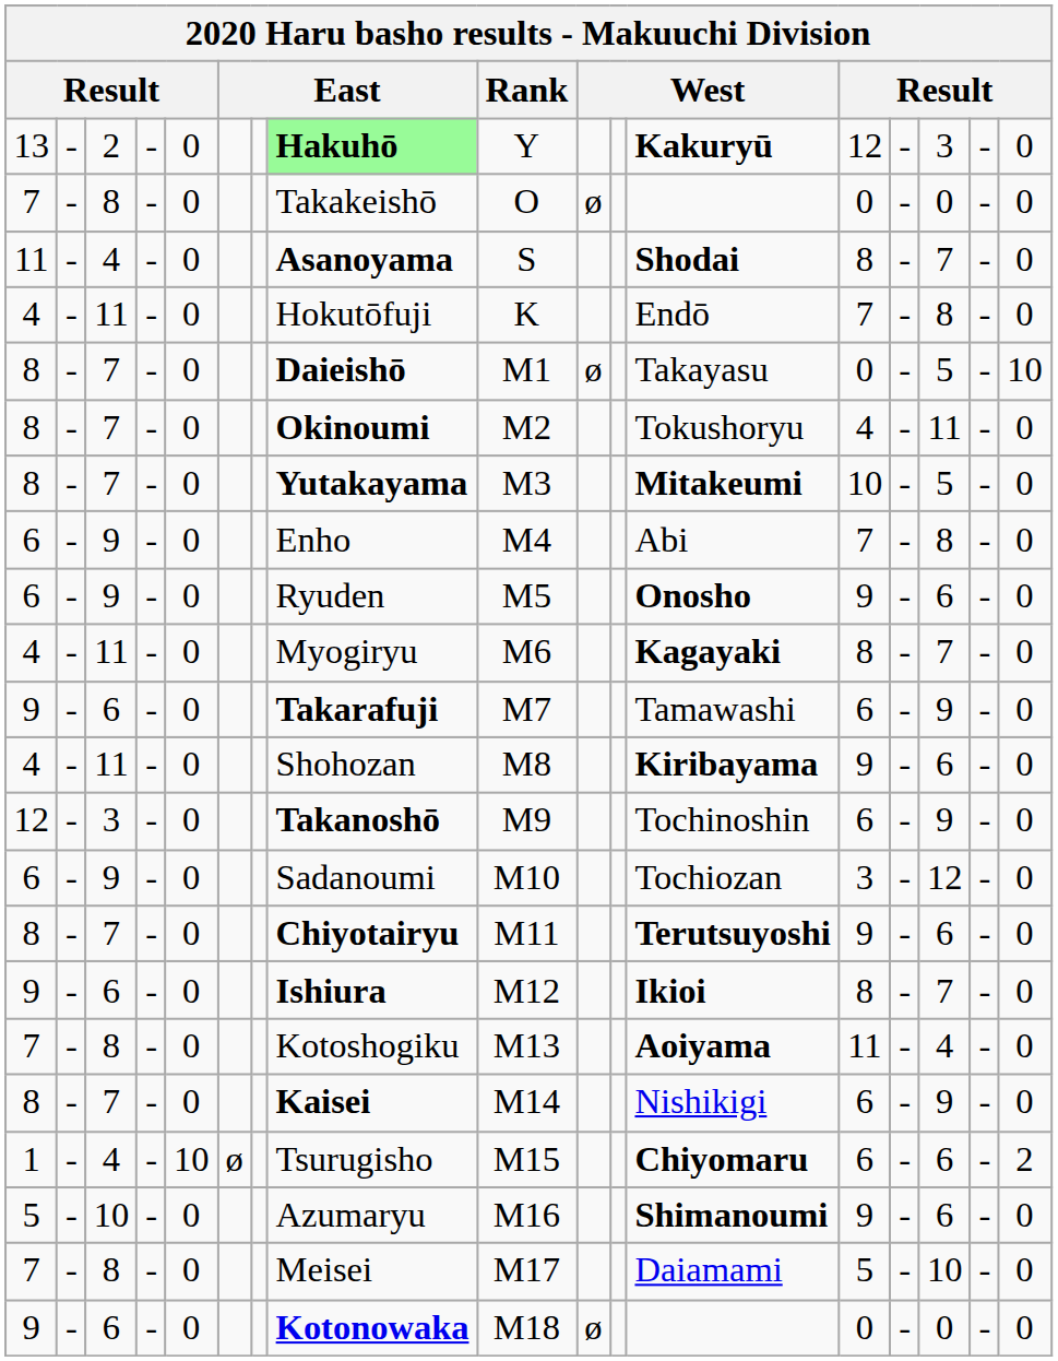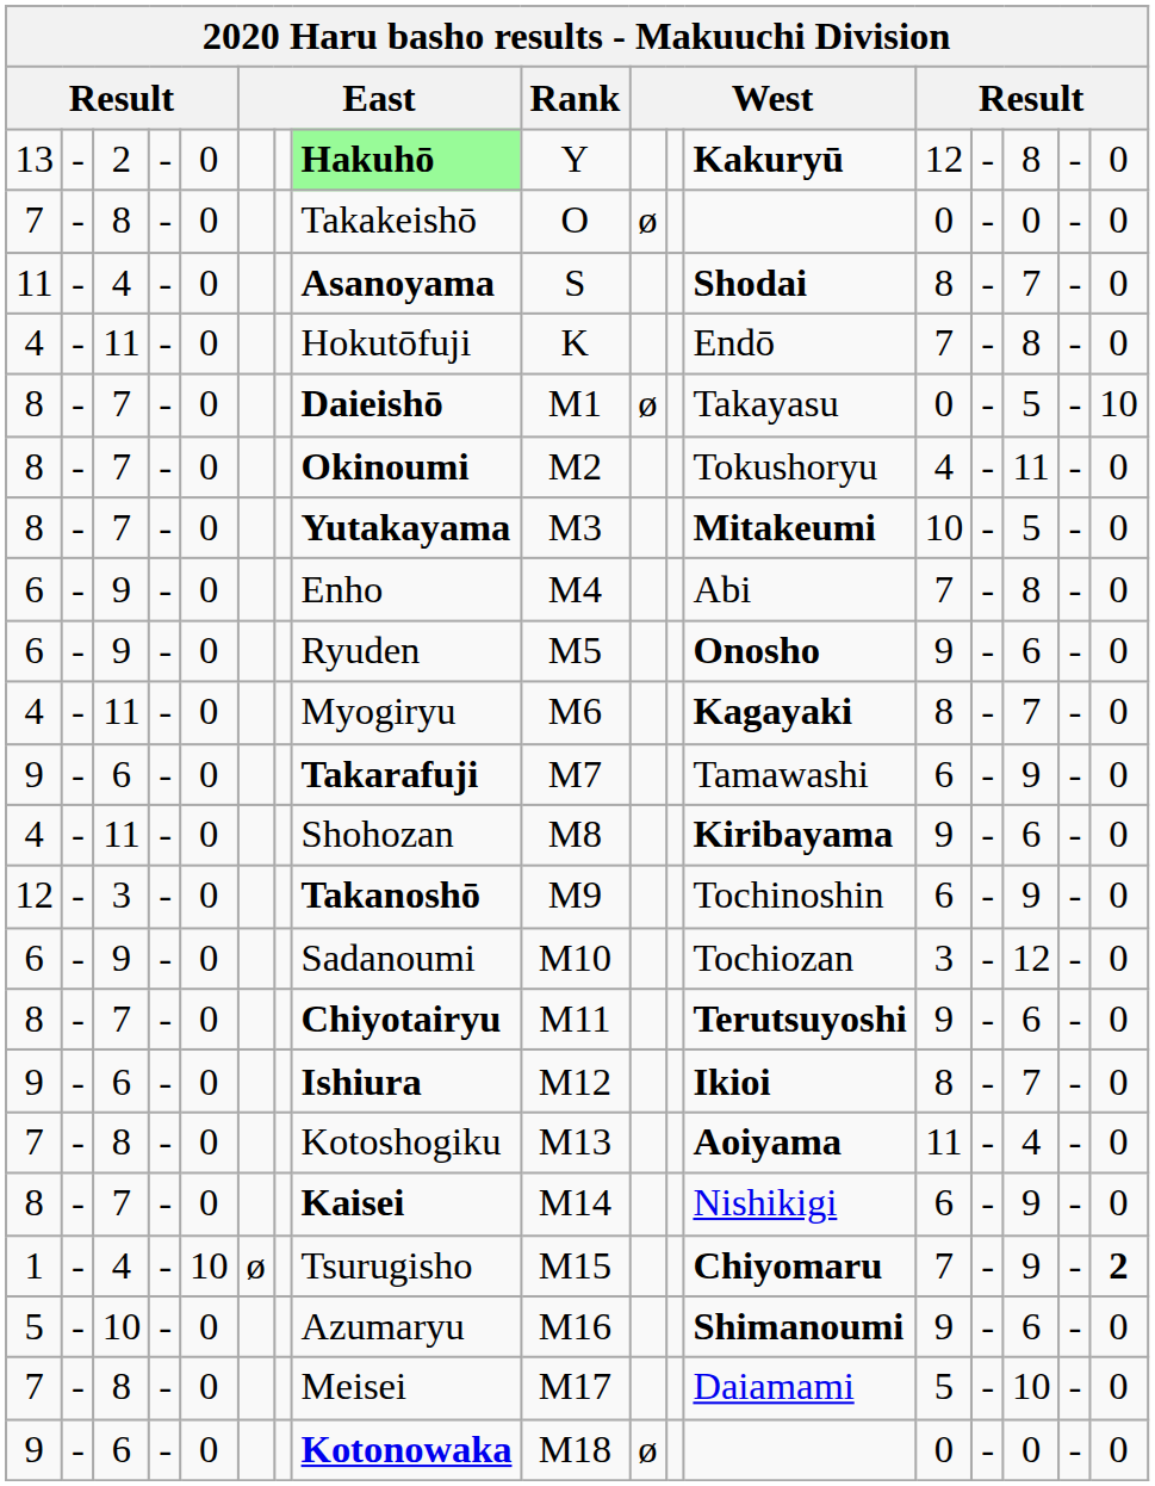 <table class="wikitable">
 <tr>
 <th colspan="17">2020 Haru basho results - Makuuchi Division</th>
 </tr>
 <tr>
 <th colspan="5">Result</th>
 <th colspan="3">East</th>
 <th>Rank</th>
 <th colspan="3">West</th>
 <th colspan="5">Result</th>
 </tr>
 <tr>
 <td align=center>13</td>
 <td align=center>-</td>
 <td align=center>2</td>
 <td align=center>-</td>
 <td align=center>0</td>
 <td align=center></td>
 <td align=center></td>
 <td style="background: PaleGreen;"><strong>Hakuhō</strong></td>
 <td align=center>Y</td>
 <td align=center></td>
 <td align=center></td>
 <td><strong>Kakuryū</strong></td>
 <td align=center>12</td>
 <td align=center>-</td>
-<td align=center>3</td>
+<td align=center>8</td>
 <td align=center>-</td>
 <td align=center>0</td>
 </tr>
 <tr>
 <td align=center>7</td>
 <td align=center>-</td>
 <td align=center>8</td>
 <td align=center>-</td>
 <td align=center>0</td>
 <td align=center></td>
 <td align=center></td>
 <td>Takakeishō</td>
 <td align=center>O</td>
 <td align=center>ø</td>
 <td align=center></td>
 <td></td>
 <td align=center>0</td>
 <td align=center>-</td>
 <td align=center>0</td>
 <td align=center>-</td>
 <td align=center>0</td>
 </tr>
 <tr>
 <td align=center>11</td>
 <td align=center>-</td>
 <td align=center>4</td>
 <td align=center>-</td>
 <td align=center>0</td>
 <td align=center></td>
 <td align=center></td>
 <td><strong>Asanoyama</strong></td>
 <td align=center>S</td>
 <td align=center></td>
 <td align=center></td>
 <td><strong>Shodai</strong></td>
 <td align=center>8</td>
 <td align=center>-</td>
 <td align=center>7</td>
 <td align=center>-</td>
 <td align=center>0</td>
 </tr>
 <tr>
 <td align=center>4</td>
 <td align=center>-</td>
 <td align=center>11</td>
 <td align=center>-</td>
 <td align=center>0</td>
 <td align=center></td>
 <td align=center></td>
 <td>Hokutōfuji</td>
 <td align=center>K</td>
 <td align=center></td>
 <td align=center></td>
 <td>Endō</td>
 <td align=center>7</td>
 <td align=center>-</td>
 <td align=center>8</td>
 <td align=center>-</td>
 <td align=center>0</td>
 </tr>
 <tr>
 <td align=center>8</td>
 <td align=center>-</td>
 <td align=center>7</td>
 <td align=center>-</td>
 <td align=center>0</td>
 <td align=center></td>
 <td align=center></td>
 <td><strong>Daieishō</strong></td>
 <td align=center>M1</td>
 <td align=center>ø</td>
 <td align=center></td>
 <td>Takayasu</td>
 <td align=center>0</td>
 <td align=center>-</td>
 <td align=center>5</td>
 <td align=center>-</td>
 <td align=center>10</td>
 </tr>
 <tr>
 <td align=center>8</td>
 <td align=center>-</td>
 <td align=center>7</td>
 <td align=center>-</td>
 <td align=center>0</td>
 <td align=center></td>
 <td align=center></td>
 <td><strong>Okinoumi</strong></td>
 <td align=center>M2</td>
 <td align=center></td>
 <td align=center></td>
 <td>Tokushoryu</td>
 <td align=center>4</td>
 <td align=center>-</td>
 <td align=center>11</td>
 <td align=center>-</td>
 <td align=center>0</td>
 </tr>
 <tr>
 <td align=center>8</td>
 <td align=center>-</td>
 <td align=center>7</td>
 <td align=center>-</td>
 <td align=center>0</td>
 <td align=center></td>
 <td align=center></td>
 <td><strong>Yutakayama</strong></td>
 <td align=center>M3</td>
 <td align=center></td>
 <td align=center></td>
 <td><strong>Mitakeumi</strong></td>
 <td align=center>10</td>
 <td align=center>-</td>
 <td align=center>5</td>
 <td align=center>-</td>
 <td align=center>0</td>
 </tr>
 <tr>
 <td align=center>6</td>
 <td align=center>-</td>
 <td align=center>9</td>
 <td align=center>-</td>
 <td align=center>0</td>
 <td align=center></td>
 <td align=center></td>
 <td>Enho</td>
 <td align=center>M4</td>
 <td align=center></td>
 <td align=center></td>
 <td>Abi</td>
 <td align=center>7</td>
 <td align=center>-</td>
 <td align=center>8</td>
 <td align=center>-</td>
 <td align=center>0</td>
 </tr>
 <tr>
 <td align=center>6</td>
 <td align=center>-</td>
 <td align=center>9</td>
 <td align=center>-</td>
 <td align=center>0</td>
 <td align=center></td>
 <td align=center></td>
 <td>Ryuden</td>
 <td align=center>M5</td>
 <td align=center></td>
 <td align=center></td>
 <td><strong>Onosho</strong></td>
 <td align=center>9</td>
 <td align=center>-</td>
 <td align=center>6</td>
 <td align=center>-</td>
 <td align=center>0</td>
 </tr>
 <tr>
 <td align=center>4</td>
 <td align=center>-</td>
 <td align=center>11</td>
 <td align=center>-</td>
 <td align=center>0</td>
 <td align=center></td>
 <td align=center></td>
 <td>Myogiryu</td>
 <td align=center>M6</td>
 <td align=center></td>
 <td align=center></td>
 <td><strong>Kagayaki</strong></td>
 <td align=center>8</td>
 <td align=center>-</td>
 <td align=center>7</td>
 <td align=center>-</td>
 <td align=center>0</td>
 </tr>
 <tr>
 <td align=center>9</td>
 <td align=center>-</td>
 <td align=center>6</td>
 <td align=center>-</td>
 <td align=center>0</td>
 <td align=center></td>
 <td align=center></td>
 <td><strong>Takarafuji</strong></td>
 <td align=center>M7</td>
 <td align=center></td>
 <td align=center></td>
 <td>Tamawashi</td>
 <td align=center>6</td>
 <td align=center>-</td>
 <td align=center>9</td>
 <td align=center>-</td>
 <td align=center>0</td>
 </tr>
 <tr>
 <td align=center>4</td>
 <td align=center>-</td>
 <td align=center>11</td>
 <td align=center>-</td>
 <td align=center>0</td>
 <td align=center></td>
 <td align=center></td>
 <td>Shohozan</td>
 <td align=center>M8</td>
 <td align=center></td>
 <td align=center></td>
 <td><strong>Kiribayama</strong></td>
 <td align=center>9</td>
 <td align=center>-</td>
 <td align=center>6</td>
 <td align=center>-</td>
 <td align=center>0</td>
 </tr>
 <tr>
 <td align=center>12</td>
 <td align=center>-</td>
 <td align=center>3</td>
 <td align=center>-</td>
 <td align=center>0</td>
 <td align=center></td>
 <td align=center></td>
 <td><strong>Takanoshō</strong></td>
 <td align=center>M9</td>
 <td align=center></td>
 <td align=center></td>
 <td>Tochinoshin</td>
 <td align=center>6</td>
 <td align=center>-</td>
 <td align=center>9</td>
 <td align=center>-</td>
 <td align=center>0</td>
 </tr>
 <tr>
 <td align=center>6</td>
 <td align=center>-</td>
 <td align=center>9</td>
 <td align=center>-</td>
 <td align=center>0</td>
 <td align=center></td>
 <td align=center></td>
 <td>Sadanoumi</td>
 <td align=center>M10</td>
 <td align=center></td>
 <td align=center></td>
 <td>Tochiozan</td>
 <td align=center>3</td>
 <td align=center>-</td>
 <td align=center>12</td>
 <td align=center>-</td>
 <td align=center>0</td>
 </tr>
 <tr>
 <td align=center>8</td>
 <td align=center>-</td>
 <td align=center>7</td>
 <td align=center>-</td>
 <td align=center>0</td>
 <td align=center></td>
 <td align=center></td>
 <td><strong>Chiyotairyu</strong></td>
 <td align=center>M11</td>
 <td align=center></td>
 <td align=center></td>
 <td><strong>Terutsuyoshi</strong></td>
 <td align=center>9</td>
 <td align=center>-</td>
 <td align=center>6</td>
 <td align=center>-</td>
 <td align=center>0</td>
 </tr>
 <tr>
 <td align=center>9</td>
 <td align=center>-</td>
 <td align=center>6</td>
 <td align=center>-</td>
 <td align=center>0</td>
 <td align=center></td>
 <td align=center></td>
 <td><strong>Ishiura</strong></td>
 <td align=center>M12</td>
 <td align=center></td>
 <td align=center></td>
 <td><strong>Ikioi</strong></td>
 <td align=center>8</td>
 <td align=center>-</td>
 <td align=center>7</td>
 <td align=center>-</td>
 <td align=center>0</td>
 </tr>
 <tr>
 <td align=center>7</td>
 <td align=center>-</td>
 <td align=center>8</td>
 <td align=center>-</td>
 <td align=center>0</td>
 <td align=center></td>
 <td align=center></td>
 <td>Kotoshogiku</td>
 <td align=center>M13</td>
 <td align=center></td>
 <td align=center></td>
 <td><strong>Aoiyama</strong></td>
 <td align=center>11</td>
 <td align=center>-</td>
 <td align=center>4</td>
 <td align=center>-</td>
 <td align=center>0</td>
 </tr>
 <tr>
 <td align=center>8</td>
 <td align=center>-</td>
 <td align=center>7</td>
 <td align=center>-</td>
 <td align=center>0</td>
 <td align=center></td>
 <td align=center></td>
 <td><strong>Kaisei</strong></td>
 <td align=center>M14</td>
 <td align=center></td>
 <td align=center></td>
 <td><a href='#'>Nishikigi</a></td>
 <td align=center>6</td>
 <td align=center>-</td>
 <td align=center>9</td>
 <td align=center>-</td>
 <td align=center>0</td>
 </tr>
 <tr>
 <td align=center>1</td>
 <td align=center>-</td>
 <td align=center>4</td>
 <td align=center>-</td>
 <td align=center>10</td>
 <td align=center>ø</td>
 <td align=center></td>
 <td>Tsurugisho</td>
 <td align=center>M15</td>
 <td align=center></td>
 <td align=center></td>
 <td><strong>Chiyomaru</strong></td>
-<td align=center>6</td>
+<td align=center>7</td>
 <td align=center>-</td>
-<td align=center>6</td>
+<td align=center>9</td>
 <td align=center>-</td>
-<td align=center>2</td>
+<td align=center><strong>2</strong></td>
 </tr>
 <tr>
 <td align=center>5</td>
 <td align=center>-</td>
 <td align=center>10</td>
 <td align=center>-</td>
 <td align=center>0</td>
 <td align=center></td>
 <td align=center></td>
 <td>Azumaryu</td>
 <td align=center>M16</td>
 <td align=center></td>
 <td align=center></td>
 <td><strong>Shimanoumi</strong></td>
 <td align=center>9</td>
 <td align=center>-</td>
 <td align=center>6</td>
 <td align=center>-</td>
 <td align=center>0</td>
 </tr>
 <tr>
 <td align=center>7</td>
 <td align=center>-</td>
 <td align=center>8</td>
 <td align=center>-</td>
 <td align=center>0</td>
 <td align=center></td>
 <td align=center></td>
 <td>Meisei</td>
 <td align=center>M17</td>
 <td align=center></td>
 <td align=center></td>
 <td><a href='#'>Daiamami</a></td>
 <td align=center>5</td>
 <td align=center>-</td>
 <td align=center>10</td>
 <td align=center>-</td>
 <td align=center>0</td>
 </tr>
 <tr>
 <td align=center>9</td>
 <td align=center>-</td>
 <td align=center>6</td>
 <td align=center>-</td>
 <td align=center>0</td>
 <td align=center></td>
 <td align=center></td>
 <td><strong><a href='#'>Kotonowaka</a></strong></td>
 <td align=center>M18</td>
 <td align=center>ø</td>
 <td align=center></td>
 <td></td>
 <td align=center>0</td>
 <td align=center>-</td>
 <td align=center>0</td>
 <td align=center>-</td>
 <td align=center>0</td>
 </tr>
 </table>
